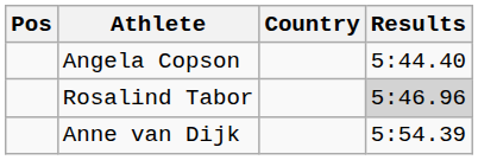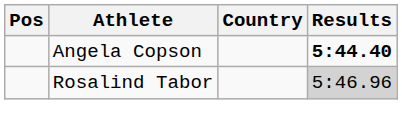 <table class="wikitable">
 <tr>
 <th>Pos</th>
 <th>Athlete</th>
 <th>Country</th>
 <th>Results</th>
 </tr>
 <tr>
 <td align="center"></td>
 <td>Angela Copson</td>
 <td></td>
-<td>5:44.40</td>
+<td><strong>5:44.40</strong></td>
 </tr>
 <tr>
 <td align="center"></td>
 <td>Rosalind Tabor</td>
 <td></td>
 <td style="background: lightgrey;">5:46.96</td>
 </tr>
-<tr>
-<td align="center"></td>
-<td>Anne van Dijk</td>
-<td></td>
-<td>5:54.39</td>
-</tr>
 </table>
